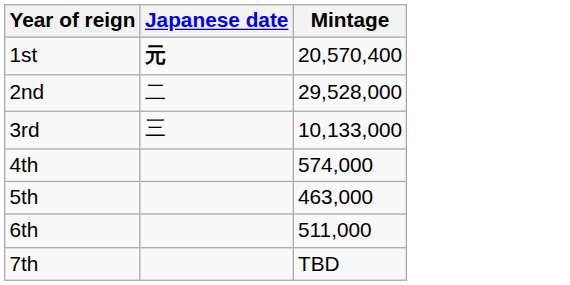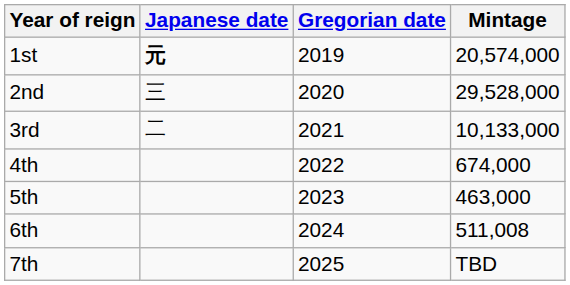 <table class="wikitable sortable">
 <tr>
 <th>Year of reign</th>
 <th class="unsortable"><a href='#'>Japanese date</a></th>
+<th><a href='#'>Gregorian date</a></th>
 <th>Mintage</th>
 </tr>
 <tr>
 <td>1st</td>
 <td><strong>元</strong></td>
-<td>20,570,400</td>
+<td>2019</td>
+<td>20,574,000</td>
 </tr>
 <tr>
 <td>2nd</td>
-<td>二</td>
+<td>三</td>
+<td>2020</td>
 <td>29,528,000</td>
 </tr>
 <tr>
 <td>3rd</td>
-<td>三</td>
+<td>二</td>
+<td>2021</td>
 <td>10,133,000</td>
 </tr>
 <tr>
 <td>4th</td>
 <td></td>
-<td>574,000</td>
+<td>2022</td>
+<td>674,000</td>
 </tr>
 <tr>
 <td>5th</td>
 <td></td>
+<td>2023</td>
 <td>463,000</td>
 </tr>
 <tr>
 <td>6th</td>
 <td></td>
-<td>511,000</td>
+<td>2024</td>
+<td>511,008</td>
 </tr>
 <tr>
 <td>7th</td>
 <td></td>
+<td>2025</td>
 <td>TBD</td>
 </tr>
 </table>
